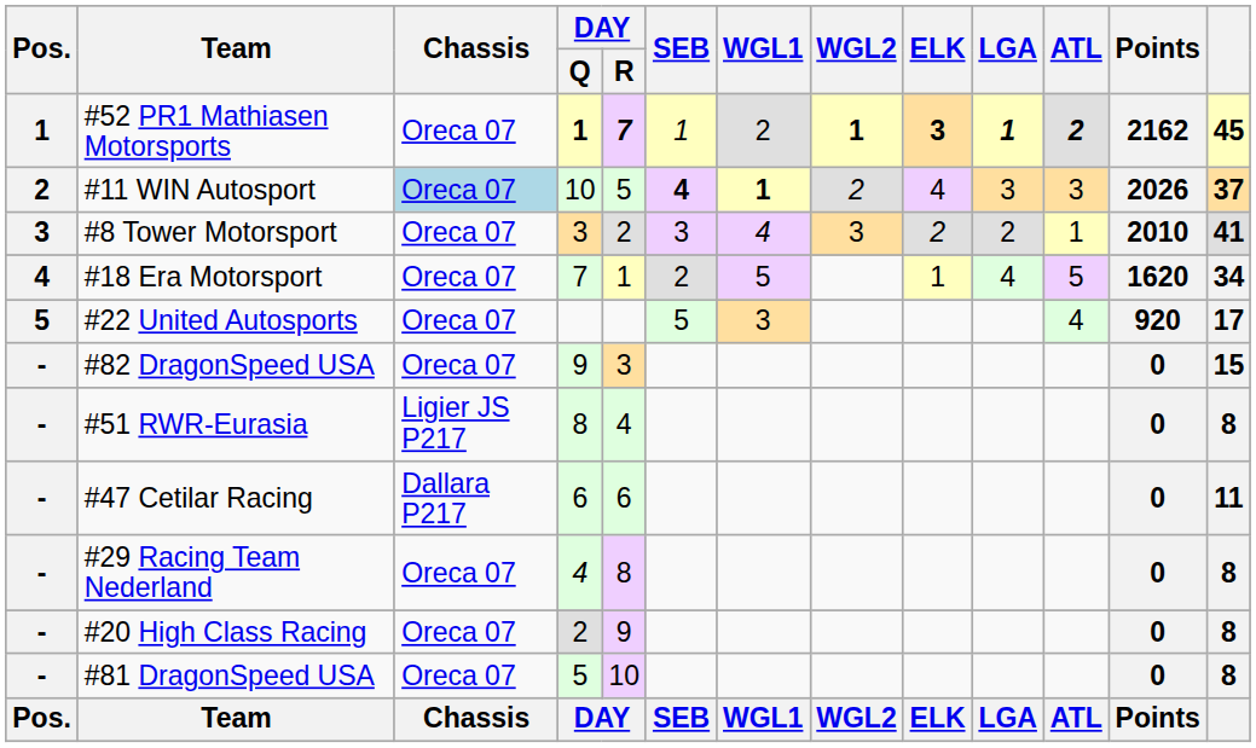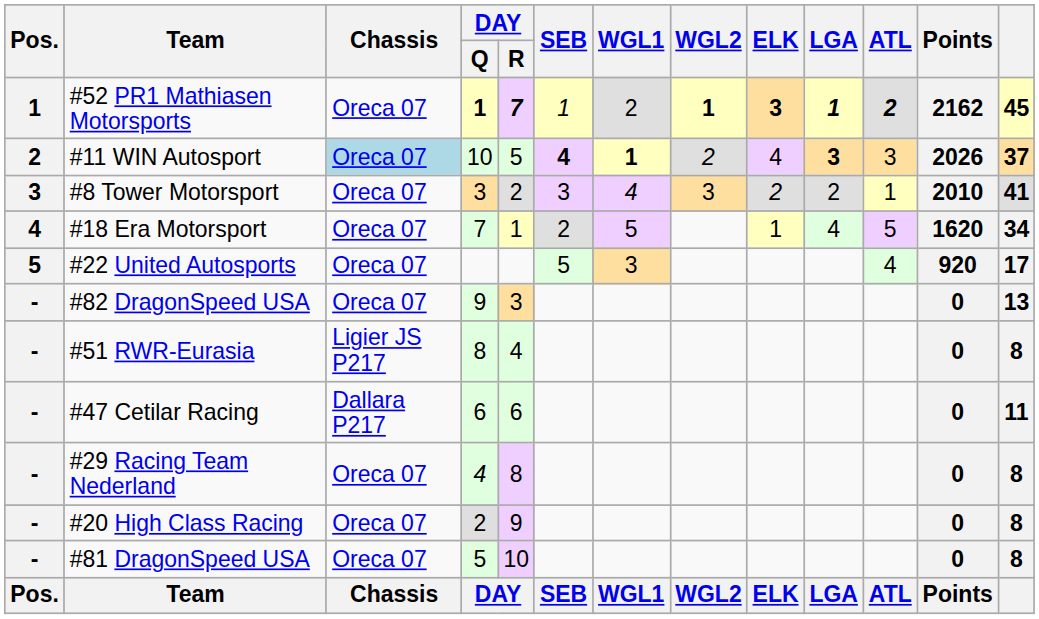 <table class="wikitable" style="font-size:85%;">
 <tr>
 <th rowspan="2">Pos.</th>
 <th rowspan="2">Team</th>
 <th rowspan="2">Chassis</th>
 <th colspan="2"><a href='#'>DAY</a></th>
 <th rowspan="2"><a href='#'>SEB</a></th>
 <th rowspan="2"><a href='#'>WGL1</a></th>
 <th rowspan="2"><a href='#'>WGL2</a></th>
 <th rowspan="2"><a href='#'>ELK</a></th>
 <th rowspan="2"><a href='#'>LGA</a></th>
 <th rowspan="2"><a href='#'>ATL</a></th>
 <th rowspan="2">Points</th>
 <th rowspan="2"></th>
 </tr>
 <tr>
 <th>Q</th>
 <th>R</th>
 </tr>
 <tr>
 <th>1</th>
 <td>#52 <a href='#'>PR1 Mathiasen Motorsports</a></td>
 <td><a href='#'>Oreca 07</a></td>
 <td style="background:#ffffbf;" align="center"><strong>1</strong></td>
 <td style="background:#efcfff;" align="center"><strong><em>7</em></strong></td>
 <td style="background:#ffffbf;" align="center"><em>1</em></td>
 <td style="background:#dfdfdf;" align="center">2</td>
 <td style="background:#ffffbf;" align="center"><strong>1</strong></td>
 <td style="background:#ffdf9f;" align="center"><strong>3</strong></td>
 <td style="background:#ffffbf;" align="center"><strong><em>1</em></strong></td>
 <td style="background:#dfdfdf;" align="center"><strong><em>2</em></strong></td>
 <th>2162</th>
 <th style="background:#ffffbf;">45</th>
 </tr>
 <tr>
 <th>2</th>
 <td>#11 WIN Autosport</td>
 <td style="background: lightblue;"><a href='#'>Oreca 07</a></td>
 <td style="background:#dfffdf;" align="center">10</td>
 <td style="background:#dfffdf;" align="center">5</td>
 <td style="background:#efcfff;" align="center"><strong>4</strong></td>
 <td style="background:#ffffbf;" align="center"><strong>1</strong></td>
 <td style="background:#dfdfdf;" align="center"><em>2</em></td>
 <td style="background:#efcfff;" align="center">4</td>
-<td style="background:#ffdf9f;" align="center">3</td>
+<td style="background:#ffdf9f;" align="center"><strong>3</strong></td>
 <td style="background:#ffdf9f;" align="center">3</td>
 <th>2026</th>
 <th style="background:#ffdf9f;">37</th>
 </tr>
 <tr>
 <th>3</th>
 <td>#8 Tower Motorsport</td>
 <td><a href='#'>Oreca 07</a></td>
 <td style="background:#ffdf9f;" align="center">3</td>
 <td style="background:#dfdfdf;" align="center">2</td>
 <td style="background:#efcfff;" align="center">3</td>
 <td style="background:#efcfff;" align="center"><em>4</em></td>
 <td style="background:#ffdf9f;" align="center">3</td>
 <td style="background:#dfdfdf;" align="center"><em>2</em></td>
 <td style="background:#dfdfdf;" align="center">2</td>
 <td style="background:#ffffbf;" align="center">1</td>
 <th>2010</th>
 <th style="background:#dfdfdf;">41</th>
 </tr>
 <tr>
 <th>4</th>
 <td>#18 Era Motorsport</td>
 <td><a href='#'>Oreca 07</a></td>
 <td style="background:#dfffdf;" align="center">7</td>
 <td style="background:#ffffbf;" align="center">1</td>
 <td style="background:#dfdfdf;" align="center">2</td>
 <td style="background:#efcfff;" align="center">5</td>
 <td></td>
 <td style="background:#ffffbf;" align="center">1</td>
 <td style="background:#dfffdf;" align="center">4</td>
 <td style="background:#efcfff;" align="center">5</td>
 <th>1620</th>
 <th>34</th>
 </tr>
 <tr>
 <th>5</th>
 <td>#22 <a href='#'>United Autosports</a></td>
 <td><a href='#'>Oreca 07</a></td>
 <td></td>
 <td></td>
 <td style="background:#dfffdf;" align="center">5</td>
 <td style="background:#ffdf9f;" align="center">3</td>
 <td></td>
 <td></td>
 <td></td>
 <td style="background:#dfffdf;" align="center">4</td>
 <th>920</th>
 <th>17</th>
 </tr>
 <tr>
 <th>-</th>
 <td>#82 <a href='#'>DragonSpeed USA</a></td>
 <td><a href='#'>Oreca 07</a></td>
 <td style="background:#dfffdf;" align="center">9</td>
 <td style="background:#ffdf9f;" align="center">3</td>
 <td></td>
 <td></td>
 <td></td>
 <td></td>
 <td></td>
 <td></td>
 <th>0</th>
-<th>15</th>
+<th>13</th>
 </tr>
 <tr>
 <th>-</th>
 <td>#51 <a href='#'>RWR-Eurasia</a></td>
 <td><a href='#'>Ligier JS P217</a></td>
 <td style="background:#dfffdf;" align="center">8</td>
 <td style="background:#dfffdf;" align="center">4</td>
 <td></td>
 <td></td>
 <td></td>
 <td></td>
 <td></td>
 <td></td>
 <th>0</th>
 <th>8</th>
 </tr>
 <tr>
 <th>-</th>
 <td>#47 Cetilar Racing</td>
 <td><a href='#'>Dallara P217</a></td>
 <td style="background:#dfffdf;" align="center">6</td>
 <td style="background:#dfffdf;" align="center">6</td>
 <td></td>
 <td></td>
 <td></td>
 <td></td>
 <td></td>
 <td></td>
 <th>0</th>
 <th>11</th>
 </tr>
 <tr>
 <th>-</th>
 <td>#29 <a href='#'>Racing Team Nederland</a></td>
 <td><a href='#'>Oreca 07</a></td>
 <td style="background:#dfffdf;" align="center"><em>4</em></td>
 <td style="background:#efcfff;" align="center">8</td>
 <td></td>
 <td></td>
 <td></td>
 <td></td>
 <td></td>
 <td></td>
 <th>0</th>
 <th>8</th>
 </tr>
 <tr>
 <th>-</th>
 <td>#20 <a href='#'>High Class Racing</a></td>
 <td><a href='#'>Oreca 07</a></td>
 <td style="background:#dfdfdf;" align="center">2</td>
 <td style="background:#efcfff;" align="center">9</td>
 <td></td>
 <td></td>
 <td></td>
 <td></td>
 <td></td>
 <td></td>
 <th>0</th>
 <th>8</th>
 </tr>
 <tr>
 <th>-</th>
 <td>#81 <a href='#'>DragonSpeed USA</a></td>
 <td><a href='#'>Oreca 07</a></td>
 <td style="background:#dfffdf;" align="center">5</td>
 <td style="background:#efcfff;" align="center">10</td>
 <td></td>
 <td></td>
 <td></td>
 <td></td>
 <td></td>
 <td></td>
 <th>0</th>
 <th>8</th>
 </tr>
 <tr>
 <th>Pos.</th>
 <th>Team</th>
 <th>Chassis</th>
 <th colspan="2"><a href='#'>DAY</a></th>
 <th><a href='#'>SEB</a></th>
 <th><a href='#'>WGL1</a></th>
 <th><a href='#'>WGL2</a></th>
 <th><a href='#'>ELK</a></th>
 <th><a href='#'>LGA</a></th>
 <th><a href='#'>ATL</a></th>
 <th>Points</th>
 <th></th>
 </tr>
 </table>
